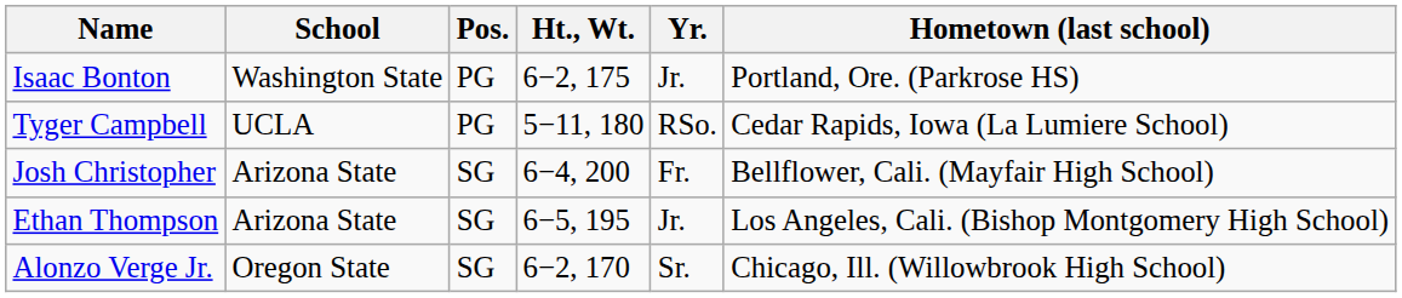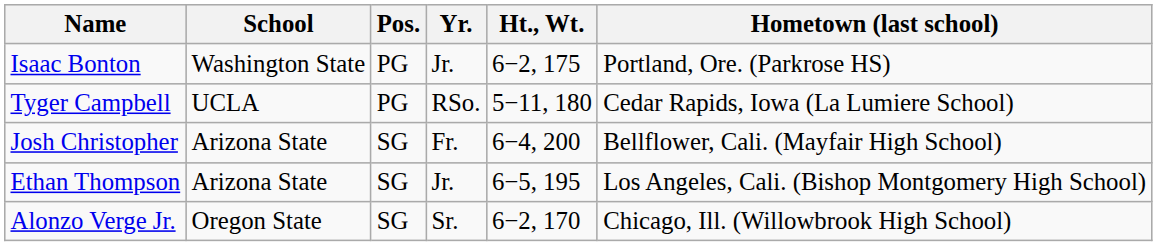 <table class="wikitable">
 <tr>
 <th>Name</th>
 <th>School</th>
 <th>Pos.</th>
+<th>Yr.</th>
 <th>Ht., Wt.</th>
-<th>Yr.</th>
 <th>Hometown (last school)</th>
 </tr>
 <tr>
 <td><a href='#'>Isaac Bonton</a></td>
 <td>Washington State</td>
 <td>PG</td>
+<td>Jr.</td>
 <td>6−2, 175</td>
-<td>Jr.</td>
 <td>Portland, Ore. (Parkrose HS)</td>
 </tr>
 <tr>
 <td><a href='#'>Tyger Campbell</a></td>
 <td>UCLA</td>
 <td>PG</td>
+<td>RSo.</td>
 <td>5−11, 180</td>
-<td>RSo.</td>
 <td>Cedar Rapids, Iowa (La Lumiere School)</td>
 </tr>
 <tr>
 <td><a href='#'>Josh Christopher</a></td>
 <td>Arizona State</td>
 <td>SG</td>
+<td>Fr.</td>
 <td>6−4, 200</td>
-<td>Fr.</td>
 <td>Bellflower, Cali. (Mayfair High School)</td>
 </tr>
 <tr>
 <td><a href='#'>Ethan Thompson</a></td>
 <td>Arizona State</td>
 <td>SG</td>
+<td>Jr.</td>
 <td>6−5, 195</td>
-<td>Jr.</td>
 <td>Los Angeles, Cali. (Bishop Montgomery High School)</td>
 </tr>
 <tr>
 <td><a href='#'>Alonzo Verge Jr.</a></td>
 <td>Oregon State</td>
 <td>SG</td>
+<td>Sr.</td>
 <td>6−2, 170</td>
-<td>Sr.</td>
 <td>Chicago, Ill. (Willowbrook High School)</td>
 </tr>
 </table>
